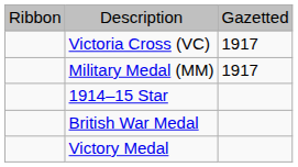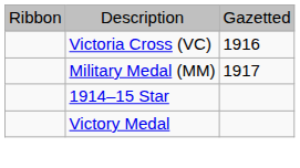 <table class="wikitable">
 <tr>
 <td bgcolor="silver" align="center">Ribbon</td>
 <td bgcolor="silver" align="center">Description</td>
 <td bgcolor="silver" align="center">Gazetted</td>
 </tr>
 <tr>
 <td></td>
 <td><a href='#'>Victoria Cross</a> (VC)</td>
-<td>1917</td>
+<td>1916</td>
 </tr>
 <tr>
 <td></td>
 <td><a href='#'>Military Medal</a> (MM)</td>
 <td>1917</td>
 </tr>
 <tr>
 <td></td>
 <td><a href='#'>1914–15 Star</a></td>
 <td></td>
 </tr>
 <tr>
 <td></td>
-<td><a href='#'>British War Medal</a></td>
-<td></td>
-</tr>
-<tr>
-<td></td>
 <td><a href='#'>Victory Medal</a></td>
 <td></td>
 </tr>
 </table>
